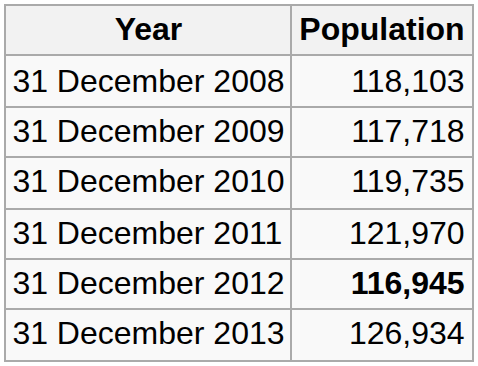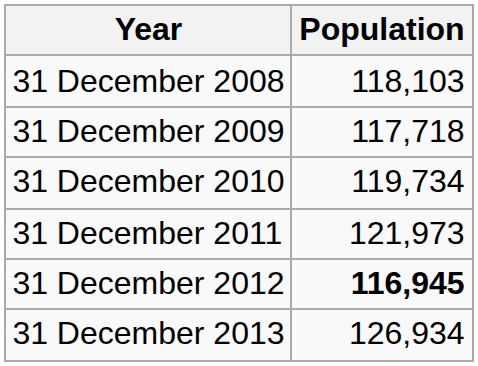 <table class="wikitable">
 <tr style="background:#efefef;">
 <th>Year</th>
 <th>Population</th>
 </tr>
 <tr>
 <td>31 December 2008</td>
 <td style="text-align:right;">118,103</td>
 </tr>
 <tr>
 <td>31 December 2009</td>
 <td style="text-align:right;">117,718</td>
 </tr>
 <tr>
 <td>31 December 2010</td>
-<td style="text-align:right;">119,735</td>
+<td style="text-align:right;">119,734</td>
 </tr>
 <tr>
 <td>31 December 2011</td>
-<td style="text-align:right;">121,970</td>
+<td style="text-align:right;">121,973</td>
 </tr>
 <tr>
 <td>31 December 2012</td>
 <td style="text-align:right;"><strong>116,945</strong></td>
 </tr>
 <tr>
 <td>31 December 2013</td>
 <td style="text-align:right;">126,934</td>
 </tr>
 </table>
